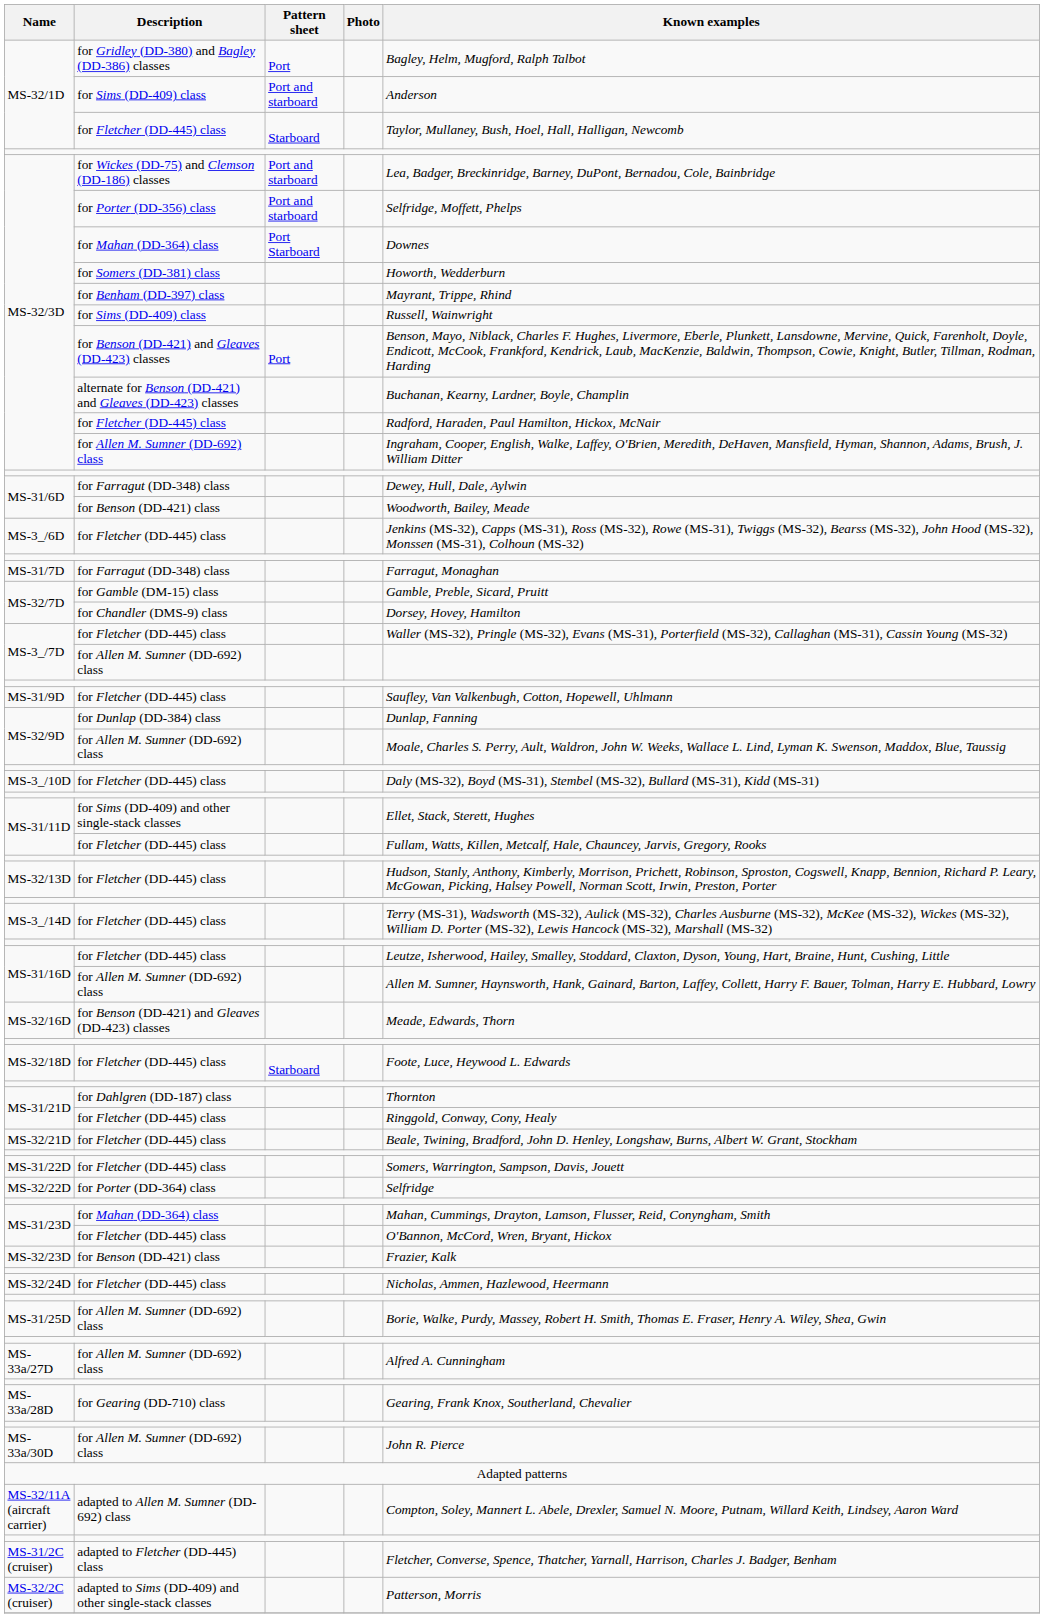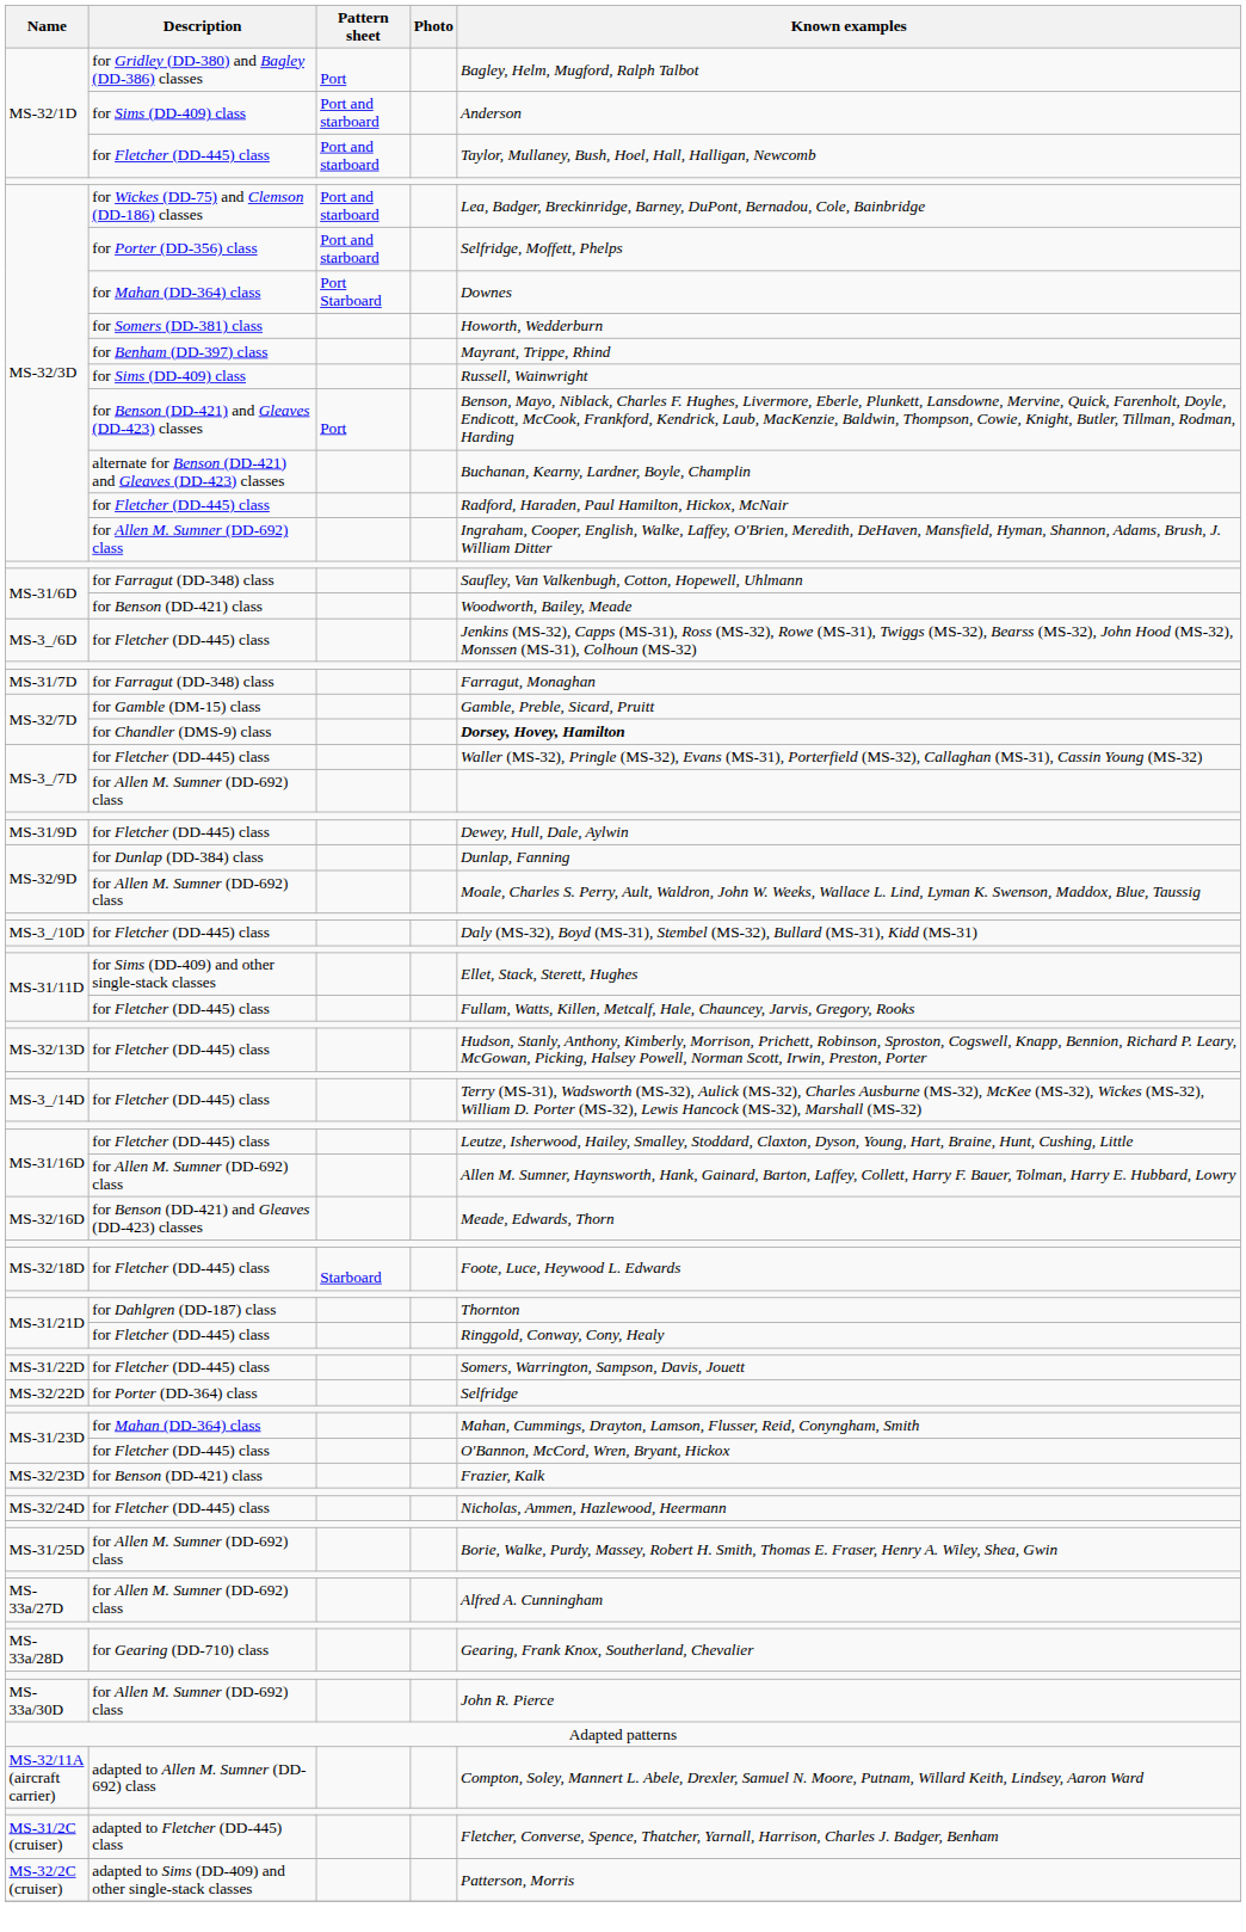 <table class="wikitable">
 <tr>
 <th>Name</th>
 <th>Description</th>
 <th>Pattern sheet</th>
 <th>Photo</th>
 <th>Known examples</th>
 </tr>
 <tr>
 <td rowspan=3>MS-32/1D</td>
 <td>for <a href='#'><em>Gridley</em> (DD-380)</a>  and <a href='#'><em>Bagley</em> (DD-386)</a> classes </td>
 <td><br><a href='#'>Port</a></td>
 <td></td>
 <td><em>Bagley, Helm, Mugford, Ralph Talbot</em></td>
 </tr>
 <tr>
 <td>for <a href='#'><em>Sims</em> (DD-409) class</a></td>
 <td><a href='#'>Port and starboard</a></td>
 <td></td>
 <td><em>Anderson</em></td>
 </tr>
 <tr>
 <td>for <a href='#'><em>Fletcher</em> (DD-445) class</a></td>
-<td><br><a href='#'>Starboard</a></td>
+<td><a href='#'>Port and starboard</a></td>
 <td></td>
 <td><em>Taylor, Mullaney, Bush, Hoel, Hall, Halligan, Newcomb</em></td>
 </tr>
 <tr>
 <td colspan=5></td>
 </tr>
 <tr>
 <td rowspan=10>MS-32/3D</td>
 <td>for <a href='#'><em>Wickes</em> (DD-75)</a> and <a href='#'><em>Clemson</em> (DD-186)</a> classes</td>
 <td><a href='#'>Port and starboard</a></td>
 <td></td>
 <td><em>Lea, Badger, Breckinridge, Barney, DuPont, Bernadou, Cole, Bainbridge</em></td>
 </tr>
 <tr>
 <td>for <a href='#'><em>Porter</em> (DD-356) class</a></td>
 <td><a href='#'>Port and starboard</a></td>
 <td></td>
 <td><em>Selfridge, Moffett, Phelps</em></td>
 </tr>
 <tr>
 <td>for <a href='#'><em>Mahan</em> (DD-364) class</a></td>
 <td><a href='#'>Port</a><br><a href='#'>Starboard</a></td>
 <td></td>
 <td><em>Downes</em></td>
 </tr>
 <tr>
 <td>for <a href='#'><em>Somers</em> (DD-381) class</a></td>
 <td></td>
 <td></td>
 <td><em>Howorth, Wedderburn</em></td>
 </tr>
 <tr>
 <td>for <a href='#'><em>Benham</em> (DD-397) class</a></td>
 <td></td>
 <td></td>
 <td><em>Mayrant, Trippe, Rhind</em></td>
 </tr>
 <tr>
 <td>for <a href='#'><em>Sims</em> (DD-409) class</a></td>
 <td></td>
 <td></td>
 <td><em>Russell, Wainwright</em></td>
 </tr>
 <tr>
 <td>for <a href='#'><em>Benson</em> (DD-421)</a> and <a href='#'><em>Gleaves</em> (DD-423)</a> classes</td>
 <td><br><a href='#'>Port</a></td>
 <td></td>
 <td><em>Benson, Mayo, Niblack, Charles F. Hughes, Livermore, Eberle, Plunkett, Lansdowne, Mervine, Quick, Farenholt, Doyle, Endicott, McCook, Frankford, Kendrick, Laub, MacKenzie, Baldwin, Thompson, Cowie, Knight, Butler, Tillman, Rodman, Harding </em></td>
 </tr>
 <tr>
 <td>alternate for <a href='#'><em>Benson</em> (DD-421)</a> and <a href='#'><em>Gleaves</em> (DD-423)</a> classes</td>
 <td></td>
 <td></td>
 <td><em>Buchanan, Kearny, Lardner, Boyle, Champlin </em></td>
 </tr>
 <tr>
 <td>for <a href='#'><em>Fletcher</em> (DD-445) class</a></td>
 <td></td>
 <td></td>
 <td><em>Radford, Haraden,  Paul Hamilton, Hickox, McNair</em></td>
 </tr>
 <tr>
 <td>for <a href='#'><em>Allen M. Sumner</em> (DD-692) class</a></td>
 <td></td>
 <td></td>
 <td><em>Ingraham, Cooper, English, Walke, Laffey, O'Brien, Meredith, DeHaven, Mansfield, Hyman, Shannon, Adams, Brush, J. William Ditter</em></td>
 </tr>
 <tr>
 <td colspan=5></td>
 </tr>
 <tr>
 <td rowspan=2>MS-31/6D</td>
 <td>for <em>Farragut</em> (DD-348) class</td>
 <td></td>
 <td></td>
-<td><em>Dewey, Hull, Dale, Aylwin</em></td>
+<td><em>Saufley, Van Valkenbugh, Cotton, Hopewell, Uhlmann</em></td>
 </tr>
 <tr>
 <td>for <em>Benson</em> (DD-421) class</td>
 <td></td>
 <td></td>
 <td><em>Woodworth, Bailey, Meade</em></td>
 </tr>
 <tr>
 <td>MS-3_/6D</td>
 <td>for <em>Fletcher</em> (DD-445) class</td>
 <td></td>
 <td></td>
 <td><em>Jenkins</em> (MS-32), <em>Capps</em> (MS-31), <em>Ross</em> (MS-32), <em>Rowe</em> (MS-31), <em>Twiggs</em> (MS-32), <em>Bearss</em> (MS-32), <em>John Hood</em> (MS-32), <em>Monssen</em> (MS-31), <em>Colhoun</em> (MS-32)</td>
 </tr>
 <tr>
 <td colspan=5></td>
 </tr>
 <tr>
 <td>MS-31/7D</td>
 <td>for <em>Farragut</em> (DD-348) class</td>
 <td></td>
 <td></td>
 <td><em>Farragut, Monaghan</em></td>
 </tr>
 <tr>
 <td rowspan=2>MS-32/7D</td>
 <td>for <em>Gamble</em> (DM-15) class</td>
 <td></td>
 <td></td>
 <td><em>Gamble, Preble, Sicard, Pruitt</em></td>
 </tr>
 <tr>
 <td>for <em>Chandler</em> (DMS-9) class</td>
 <td></td>
 <td></td>
-<td><em>Dorsey, Hovey, Hamilton</em></td>
+<td><strong><em>Dorsey, Hovey, Hamilton</em></strong></td>
 </tr>
 <tr>
 <td rowspan=2>MS-3_/7D</td>
 <td>for <em>Fletcher</em> (DD-445) class</td>
 <td></td>
 <td></td>
 <td><em>Waller</em> (MS-32), <em>Pringle</em> (MS-32), <em>Evans</em> (MS-31), <em>Porterfield</em> (MS-32), <em>Callaghan</em> (MS-31), <em>Cassin Young</em> (MS-32)</td>
 </tr>
 <tr>
 <td>for <em>Allen M. Sumner</em> (DD-692) class</td>
 <td></td>
 <td></td>
 <td></td>
 </tr>
 <tr>
 <td colspan=5></td>
 </tr>
 <tr>
 <td>MS-31/9D</td>
 <td>for <em>Fletcher</em> (DD-445) class</td>
 <td></td>
 <td></td>
-<td><em>Saufley, Van Valkenbugh, Cotton, Hopewell, Uhlmann</em></td>
+<td><em>Dewey, Hull, Dale, Aylwin</em></td>
 </tr>
 <tr>
 <td rowspan=2>MS-32/9D</td>
 <td>for <em>Dunlap</em> (DD-384) class</td>
 <td></td>
 <td></td>
 <td><em>Dunlap, Fanning</em></td>
 </tr>
 <tr>
 <td>for <em>Allen M. Sumner</em> (DD-692) class</td>
 <td></td>
 <td></td>
 <td><em>Moale, Charles S. Perry, Ault, Waldron, John W. Weeks, Wallace L. Lind, Lyman K. Swenson, Maddox, Blue, Taussig</em></td>
 </tr>
 <tr>
 <td colspan=5></td>
 </tr>
 <tr>
 <td>MS-3_/10D</td>
 <td>for <em>Fletcher</em> (DD-445) class</td>
 <td></td>
 <td></td>
 <td><em>Daly</em> (MS-32), <em>Boyd</em> (MS-31), <em>Stembel</em> (MS-32), <em>Bullard</em> (MS-31), <em>Kidd</em> (MS-31)</td>
 </tr>
 <tr>
 <td colspan=5></td>
 </tr>
 <tr>
 <td rowspan=2>MS-31/11D</td>
 <td>for <em>Sims</em> (DD-409) and other single-stack classes</td>
 <td></td>
 <td></td>
 <td><em>Ellet, Stack, Sterett, Hughes</em></td>
 </tr>
 <tr>
 <td>for <em>Fletcher</em> (DD-445) class</td>
 <td></td>
 <td></td>
 <td><em>Fullam, Watts, Killen, Metcalf, Hale, Chauncey, Jarvis, Gregory, Rooks </em></td>
 </tr>
 <tr>
 <td colspan=5></td>
 </tr>
 <tr>
 <td>MS-32/13D</td>
 <td>for <em>Fletcher</em> (DD-445) class</td>
 <td></td>
 <td></td>
 <td><em>Hudson, Stanly, Anthony, Kimberly, Morrison, Prichett, Robinson, Sproston, Cogswell, Knapp, Bennion, Richard P. Leary, McGowan, Picking, Halsey Powell, Norman Scott, Irwin, Preston, Porter</em></td>
 </tr>
 <tr>
 <td colspan=5></td>
 </tr>
 <tr>
 <td>MS-3_/14D</td>
 <td>for <em>Fletcher</em> (DD-445) class</td>
 <td></td>
 <td></td>
 <td><em>Terry</em> (MS-31), <em>Wadsworth</em> (MS-32), <em>Aulick</em> (MS-32), <em>Charles Ausburne</em> (MS-32), <em>McKee</em> (MS-32), <em>Wickes</em> (MS-32), <em>William D. Porter</em> (MS-32), <em>Lewis Hancock</em> (MS-32), <em>Marshall</em> (MS-32)</td>
 </tr>
 <tr>
 <td colspan=5></td>
 </tr>
 <tr>
 <td rowspan=2>MS-31/16D</td>
 <td>for <em>Fletcher</em> (DD-445) class</td>
 <td></td>
 <td></td>
 <td><em>Leutze, Isherwood, Hailey, Smalley, Stoddard, Claxton, Dyson, Young, Hart, Braine, Hunt, Cushing, Little</em></td>
 </tr>
 <tr>
 <td>for <em>Allen M. Sumner</em> (DD-692) class</td>
 <td></td>
 <td></td>
 <td><em>Allen M. Sumner, Haynsworth, Hank, Gainard, Barton, Laffey, Collett, Harry F. Bauer, Tolman, Harry E. Hubbard, Lowry</em></td>
 </tr>
 <tr>
 <td>MS-32/16D</td>
 <td>for <em>Benson</em> (DD-421) and <em>Gleaves</em> (DD-423) classes </td>
 <td></td>
 <td></td>
 <td><em>Meade, Edwards, Thorn</em></td>
 </tr>
 <tr>
 <td colspan=5></td>
 </tr>
 <tr>
 <td>MS-32/18D</td>
 <td>for <em>Fletcher</em> (DD-445) class</td>
 <td><br><a href='#'>Starboard</a></td>
 <td></td>
 <td><em>Foote, Luce, Heywood L. Edwards</em></td>
 </tr>
 <tr>
 <td colspan=5></td>
 </tr>
 <tr>
 <td rowspan=2>MS-31/21D</td>
 <td>for <em>Dahlgren</em> (DD-187) class</td>
 <td></td>
 <td></td>
 <td><em>Thornton</em></td>
 </tr>
 <tr>
 <td>for <em>Fletcher</em> (DD-445) class</td>
 <td></td>
 <td></td>
 <td><em>Ringgold, Conway, Cony, Healy</em></td>
-</tr>
-<tr>
-<td>MS-32/21D</td>
-<td>for <em>Fletcher</em> (DD-445) class</td>
-<td></td>
-<td></td>
-<td><em>Beale, Twining, Bradford, John D. Henley, Longshaw, Burns, Albert W. Grant, Stockham</em></td>
 </tr>
 <tr>
 <td colspan=5></td>
 </tr>
 <tr>
 <td>MS-31/22D</td>
 <td>for <em>Fletcher</em> (DD-445) class</td>
 <td></td>
 <td></td>
 <td><em>Somers, Warrington, Sampson, Davis, Jouett</em></td>
 </tr>
 <tr>
 <td>MS-32/22D</td>
 <td>for <em>Porter</em> (DD-364) class </td>
 <td></td>
 <td></td>
 <td><em>Selfridge</em> </td>
 </tr>
 <tr>
 <td colspan=5></td>
 </tr>
 <tr>
 <td rowspan=2>MS-31/23D</td>
 <td>for <a href='#'><em>Mahan</em> (DD-364) class</a></td>
 <td></td>
 <td></td>
 <td><em>Mahan, Cummings, Drayton, Lamson, Flusser, Reid, Conyngham, Smith</em></td>
 </tr>
 <tr>
 <td>for <em>Fletcher</em> (DD-445) class</td>
 <td></td>
 <td></td>
 <td><em>O'Bannon, McCord, Wren, Bryant, Hickox </em></td>
 </tr>
 <tr>
 <td>MS-32/23D</td>
 <td>for <em>Benson</em> (DD-421) class</td>
 <td></td>
 <td></td>
 <td><em>Frazier, Kalk</em></td>
 </tr>
 <tr>
 <td colspan=5></td>
 </tr>
 <tr>
 <td>MS-32/24D</td>
 <td>for <em>Fletcher</em> (DD-445) class</td>
 <td></td>
 <td></td>
 <td><em>Nicholas, Ammen, Hazlewood, Heermann</em></td>
 </tr>
 <tr>
 <td colspan=5></td>
 </tr>
 <tr>
 <td>MS-31/25D</td>
 <td>for <em>Allen M. Sumner</em> (DD-692) class</td>
 <td></td>
 <td></td>
 <td><em>Borie, Walke, Purdy, Massey, Robert H. Smith, Thomas E. Fraser, Henry A. Wiley, Shea, Gwin </em></td>
 </tr>
 <tr>
 <td colspan=5></td>
 </tr>
 <tr>
 <td>MS-33a/27D</td>
 <td>for <em>Allen M. Sumner</em> (DD-692) class</td>
 <td></td>
 <td></td>
 <td><em>Alfred A. Cunningham</em></td>
 </tr>
 <tr>
 <td colspan=5></td>
 </tr>
 <tr>
 <td>MS-33a/28D</td>
 <td>for <em>Gearing</em> (DD-710) class</td>
 <td></td>
 <td></td>
 <td><em>Gearing, Frank Knox, Southerland, Chevalier</em></td>
 </tr>
 <tr>
 <td colspan=5></td>
 </tr>
 <tr>
 <td>MS-33a/30D</td>
 <td>for <em>Allen M. Sumner</em> (DD-692) class</td>
 <td></td>
 <td></td>
 <td><em>John R. Pierce</em></td>
 </tr>
 <tr>
 <td colspan = 5 align=center>Adapted patterns</td>
 </tr>
 <tr>
 <td><a href='#'>MS-32/11A</a><br>(aircraft carrier)</td>
 <td>adapted to <em>Allen M. Sumner</em> (DD-692) class</td>
 <td></td>
 <td></td>
 <td><em>Compton, Soley, Mannert L. Abele, Drexler, Samuel N. Moore, Putnam, Willard Keith, Lindsey, Aaron Ward</em></td>
 </tr>
 <tr>
 <td></td>
 </tr>
 <tr>
 <td><a href='#'>MS-31/2C</a><br>(cruiser)</td>
 <td>adapted to <em>Fletcher</em> (DD-445) class</td>
 <td></td>
 <td></td>
 <td><em>Fletcher, Converse, Spence, Thatcher, Yarnall, Harrison, Charles J. Badger, Benham</em></td>
 </tr>
 <tr>
 <td><a href='#'>MS-32/2C</a><br>(cruiser)</td>
 <td>adapted to <em>Sims</em> (DD-409) and other single-stack classes</td>
 <td></td>
 <td></td>
 <td><em>Patterson, Morris</em></td>
 </tr>
 <tr>
 </tr>
 </table>
